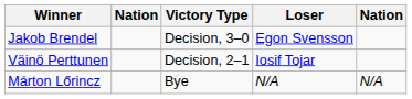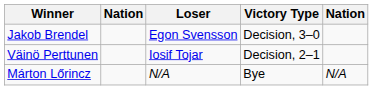 <table class="wikitable sortable" style="text-align:left;">
 <tr>
 <th>Winner</th>
 <th>Nation</th>
+<th>Loser</th>
 <th>Victory Type</th>
-<th>Loser</th>
 <th>Nation</th>
 </tr>
 <tr>
 <td><a href='#'>Jakob Brendel</a></td>
 <td></td>
+<td><a href='#'>Egon Svensson</a></td>
 <td>Decision, 3–0</td>
-<td><a href='#'>Egon Svensson</a></td>
 <td></td>
 </tr>
 <tr>
 <td><a href='#'>Väinö Perttunen</a></td>
 <td></td>
+<td><a href='#'>Iosif Tojar</a></td>
 <td>Decision, 2–1</td>
-<td><a href='#'>Iosif Tojar</a></td>
 <td></td>
 </tr>
 <tr>
 <td><a href='#'>Márton Lőrincz</a></td>
 <td></td>
+<td><em>N/A</em></td>
 <td>Bye</td>
-<td><em>N/A</em></td>
 <td><em>N/A</em></td>
 </tr>
 </table>
